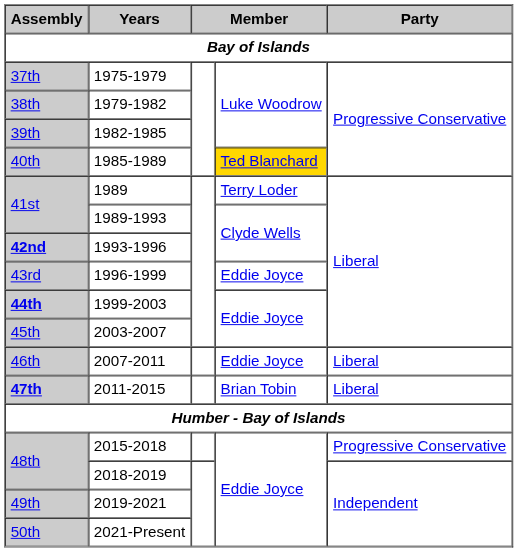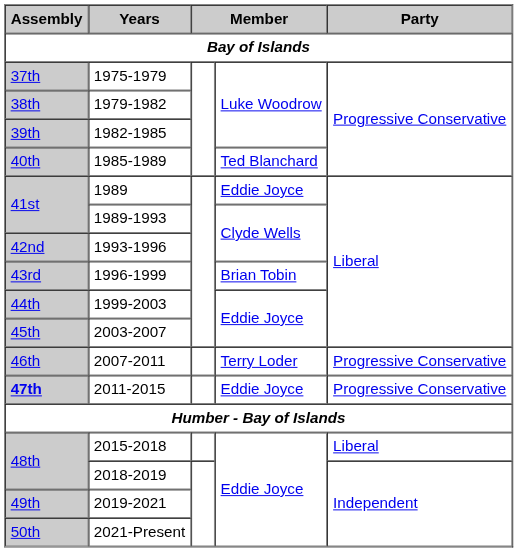 <table border=1 cellpadding=5 cellspacing=0>
 <tr bgcolor="CCCCCC">
 <th>Assembly</th>
 <th>Years</th>
 <th colspan="2">Member</th>
 <th>Party</th>
 </tr>
 <tr>
 <th colspan="5"><em>Bay of Islands</em></th>
 </tr>
 <tr>
 <td bgcolor="CCCCCC"><a href='#'>37th</a></td>
 <td>1975-1979</td>
 <td rowspan="4" >   </td>
 <td rowspan="3"><a href='#'>Luke Woodrow</a></td>
 <td rowspan="4"><a href='#'>Progressive Conservative</a></td>
 </tr>
 <tr>
 <td bgcolor="CCCCCC"><a href='#'>38th</a></td>
 <td>1979-1982</td>
 </tr>
 <tr>
 <td bgcolor="CCCCCC"><a href='#'>39th</a></td>
 <td>1982-1985</td>
 </tr>
 <tr>
 <td bgcolor="CCCCCC"><a href='#'>40th</a></td>
 <td>1985-1989</td>
-<td style="background: gold;"><a href='#'>Ted Blanchard</a></td>
+<td><a href='#'>Ted Blanchard</a></td>
 </tr>
 <tr>
 <td rowspan="2" bgcolor="CCCCCC"><a href='#'>41st</a></td>
 <td>1989</td>
 <td rowspan="6" ></td>
-<td><a href='#'>Terry Loder</a></td>
+<td><a href='#'>Eddie Joyce</a></td>
 <td rowspan="6"><a href='#'>Liberal</a></td>
 </tr>
 <tr>
 <td>1989-1993</td>
 <td rowspan="2"><a href='#'>Clyde Wells</a></td>
 </tr>
 <tr>
-<td bgcolor="CCCCCC"><strong><a href='#'>42nd</a></strong></td>
+<td bgcolor="CCCCCC"><a href='#'>42nd</a></td>
 <td>1993-1996</td>
 </tr>
 <tr>
 <td bgcolor="CCCCCC"><a href='#'>43rd</a></td>
 <td>1996-1999</td>
-<td><a href='#'>Eddie Joyce</a></td>
+<td><a href='#'>Brian Tobin</a></td>
 </tr>
 <tr>
-<td bgcolor="CCCCCC"><strong><a href='#'>44th</a></strong></td>
+<td bgcolor="CCCCCC"><a href='#'>44th</a></td>
 <td>1999-2003</td>
 <td rowspan="2"><a href='#'>Eddie Joyce</a></td>
 </tr>
 <tr>
 <td bgcolor="CCCCCC"><a href='#'>45th</a></td>
 <td>2003-2007</td>
 </tr>
 <tr>
 <td bgcolor="CCCCCC"><a href='#'>46th</a></td>
 <td>2007-2011</td>
 <td>   </td>
-<td><a href='#'>Eddie Joyce</a></td>
-<td><a href='#'>Liberal</a></td>
+<td><a href='#'>Terry Loder</a></td>
+<td><a href='#'>Progressive Conservative</a></td>
 </tr>
 <tr>
 <td bgcolor="CCCCCC"><strong><a href='#'>47th</a></strong></td>
 <td>2011-2015</td>
 <td></td>
-<td><a href='#'>Brian Tobin</a></td>
-<td><a href='#'>Liberal</a></td>
+<td><a href='#'>Eddie Joyce</a></td>
+<td><a href='#'>Progressive Conservative</a></td>
 </tr>
 <tr>
 </tr>
 <tr>
 <th colspan="5"><em>Humber - Bay of Islands</em></th>
 </tr>
 <tr>
 <td rowspan="2" bgcolor="CCCCCC"><a href='#'>48th</a></td>
 <td>2015-2018</td>
 <td></td>
 <td rowspan="4"><a href='#'>Eddie Joyce</a></td>
-<td><a href='#'>Progressive Conservative</a></td>
+<td><a href='#'>Liberal</a></td>
 </tr>
 <tr>
 <td>2018-2019</td>
 <td rowspan="3" >   </td>
 <td rowspan="3"><a href='#'>Independent</a></td>
 </tr>
 <tr>
 <td bgcolor="CCCCCC"><a href='#'>49th</a></td>
 <td>2019-2021</td>
 </tr>
 <tr>
 <td bgcolor="CCCCCC"><a href='#'>50th</a></td>
 <td>2021-Present</td>
 </tr>
 </table>
